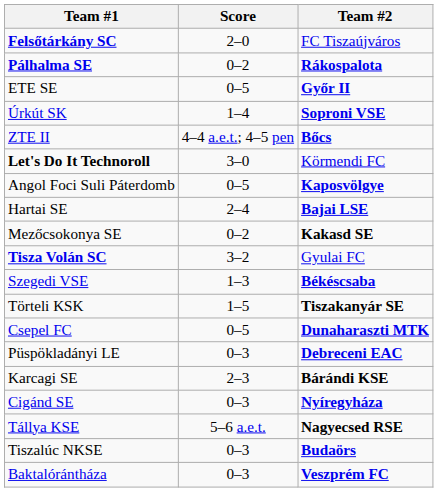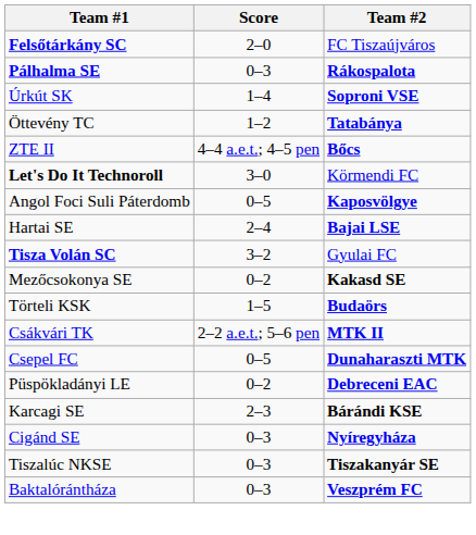 <table class="wikitable">
 <tr>
 <th>Team #1</th>
 <th>Score</th>
 <th>Team #2</th>
 </tr>
 <tr>
 <td><strong><a href='#'>Felsőtárkány SC</a></strong></td>
 <td align="center">2–0</td>
 <td><a href='#'>FC Tiszaújváros</a></td>
 </tr>
 <tr>
 <td><strong><a href='#'>Pálhalma SE</a></strong></td>
-<td align="center">0–2</td>
+<td align="center">0–3</td>
 <td><strong><a href='#'>Rákospalota</a></strong></td>
-</tr>
-<tr>
-<td>ETE SE</td>
-<td align="center">0–5</td>
-<td><strong><a href='#'>Győr II</a></strong></td>
 </tr>
 <tr>
 <td><a href='#'>Úrkút SK</a></td>
 <td align="center">1–4</td>
 <td><strong><a href='#'>Soproni VSE</a></strong></td>
+</tr>
+<tr>
+<td>Öttevény TC</td>
+<td align="center">1–2</td>
+<td><strong><a href='#'>Tatabánya</a></strong></td>
 </tr>
 <tr>
 <td><a href='#'>ZTE II</a></td>
 <td align="center">4–4 <a href='#'>a.e.t.</a>; 4–5 <a href='#'>pen</a></td>
 <td><strong><a href='#'>Bőcs</a></strong></td>
 </tr>
 <tr>
 <td><strong>Let's Do It Technoroll</strong></td>
 <td align="center">3–0</td>
 <td><a href='#'>Körmendi FC</a></td>
 </tr>
 <tr>
 <td>Angol Foci Suli Páterdomb</td>
 <td align="center">0–5</td>
 <td><strong><a href='#'>Kaposvölgye</a></strong></td>
 </tr>
 <tr>
 <td>Hartai SE</td>
 <td align="center">2–4</td>
 <td><strong><a href='#'>Bajai LSE</a></strong></td>
 </tr>
 <tr>
+<td><strong><a href='#'>Tisza Volán SC</a></strong></td>
+<td align="center">3–2</td>
+<td><a href='#'>Gyulai FC</a></td>
+</tr>
+<tr>
 <td>Mezőcsokonya SE</td>
 <td align="center">0–2</td>
 <td><strong>Kakasd SE</strong></td>
 </tr>
 <tr>
-<td><strong><a href='#'>Tisza Volán SC</a></strong></td>
-<td align="center">3–2</td>
-<td><a href='#'>Gyulai FC</a></td>
+<td>Törteli KSK</td>
+<td align="center">1–5</td>
+<td><strong><a href='#'>Budaörs</a></strong></td>
 </tr>
 <tr>
-<td><a href='#'>Szegedi VSE</a></td>
-<td align="center">1–3</td>
-<td><strong><a href='#'>Békéscsaba</a></strong></td>
-</tr>
-<tr>
-<td>Törteli KSK</td>
-<td align="center">1–5</td>
-<td><strong>Tiszakanyár SE</strong></td>
+<td><a href='#'>Csákvári TK</a></td>
+<td align="center">2–2 <a href='#'>a.e.t.</a>; 5–6 <a href='#'>pen</a></td>
+<td><strong><a href='#'>MTK II</a></strong></td>
 </tr>
 <tr>
 <td><a href='#'>Csepel FC</a></td>
 <td align="center">0–5</td>
 <td><strong><a href='#'>Dunaharaszti MTK</a></strong></td>
 </tr>
 <tr>
 <td>Püspökladányi LE</td>
-<td align="center">0–3</td>
+<td align="center">0–2</td>
 <td><strong><a href='#'>Debreceni EAC</a></strong></td>
 </tr>
 <tr>
 <td>Karcagi SE</td>
 <td align="center">2–3</td>
 <td><strong>Bárándi KSE</strong></td>
 </tr>
 <tr>
 <td><a href='#'>Cigánd SE</a></td>
 <td align="center">0–3</td>
 <td><strong><a href='#'>Nyíregyháza</a></strong></td>
 </tr>
 <tr>
-<td><a href='#'>Tállya KSE</a></td>
-<td align="center">5–6 <a href='#'>a.e.t.</a></td>
-<td><strong>Nagyecsed RSE</strong></td>
-</tr>
-<tr>
 <td>Tiszalúc NKSE</td>
 <td align="center">0–3</td>
-<td><strong><a href='#'>Budaörs</a></strong></td>
+<td><strong>Tiszakanyár SE</strong></td>
 </tr>
 <tr>
 <td><a href='#'>Baktalórántháza</a></td>
 <td align="center">0–3</td>
 <td><strong><a href='#'>Veszprém FC</a></strong></td>
 </tr>
 </table>
